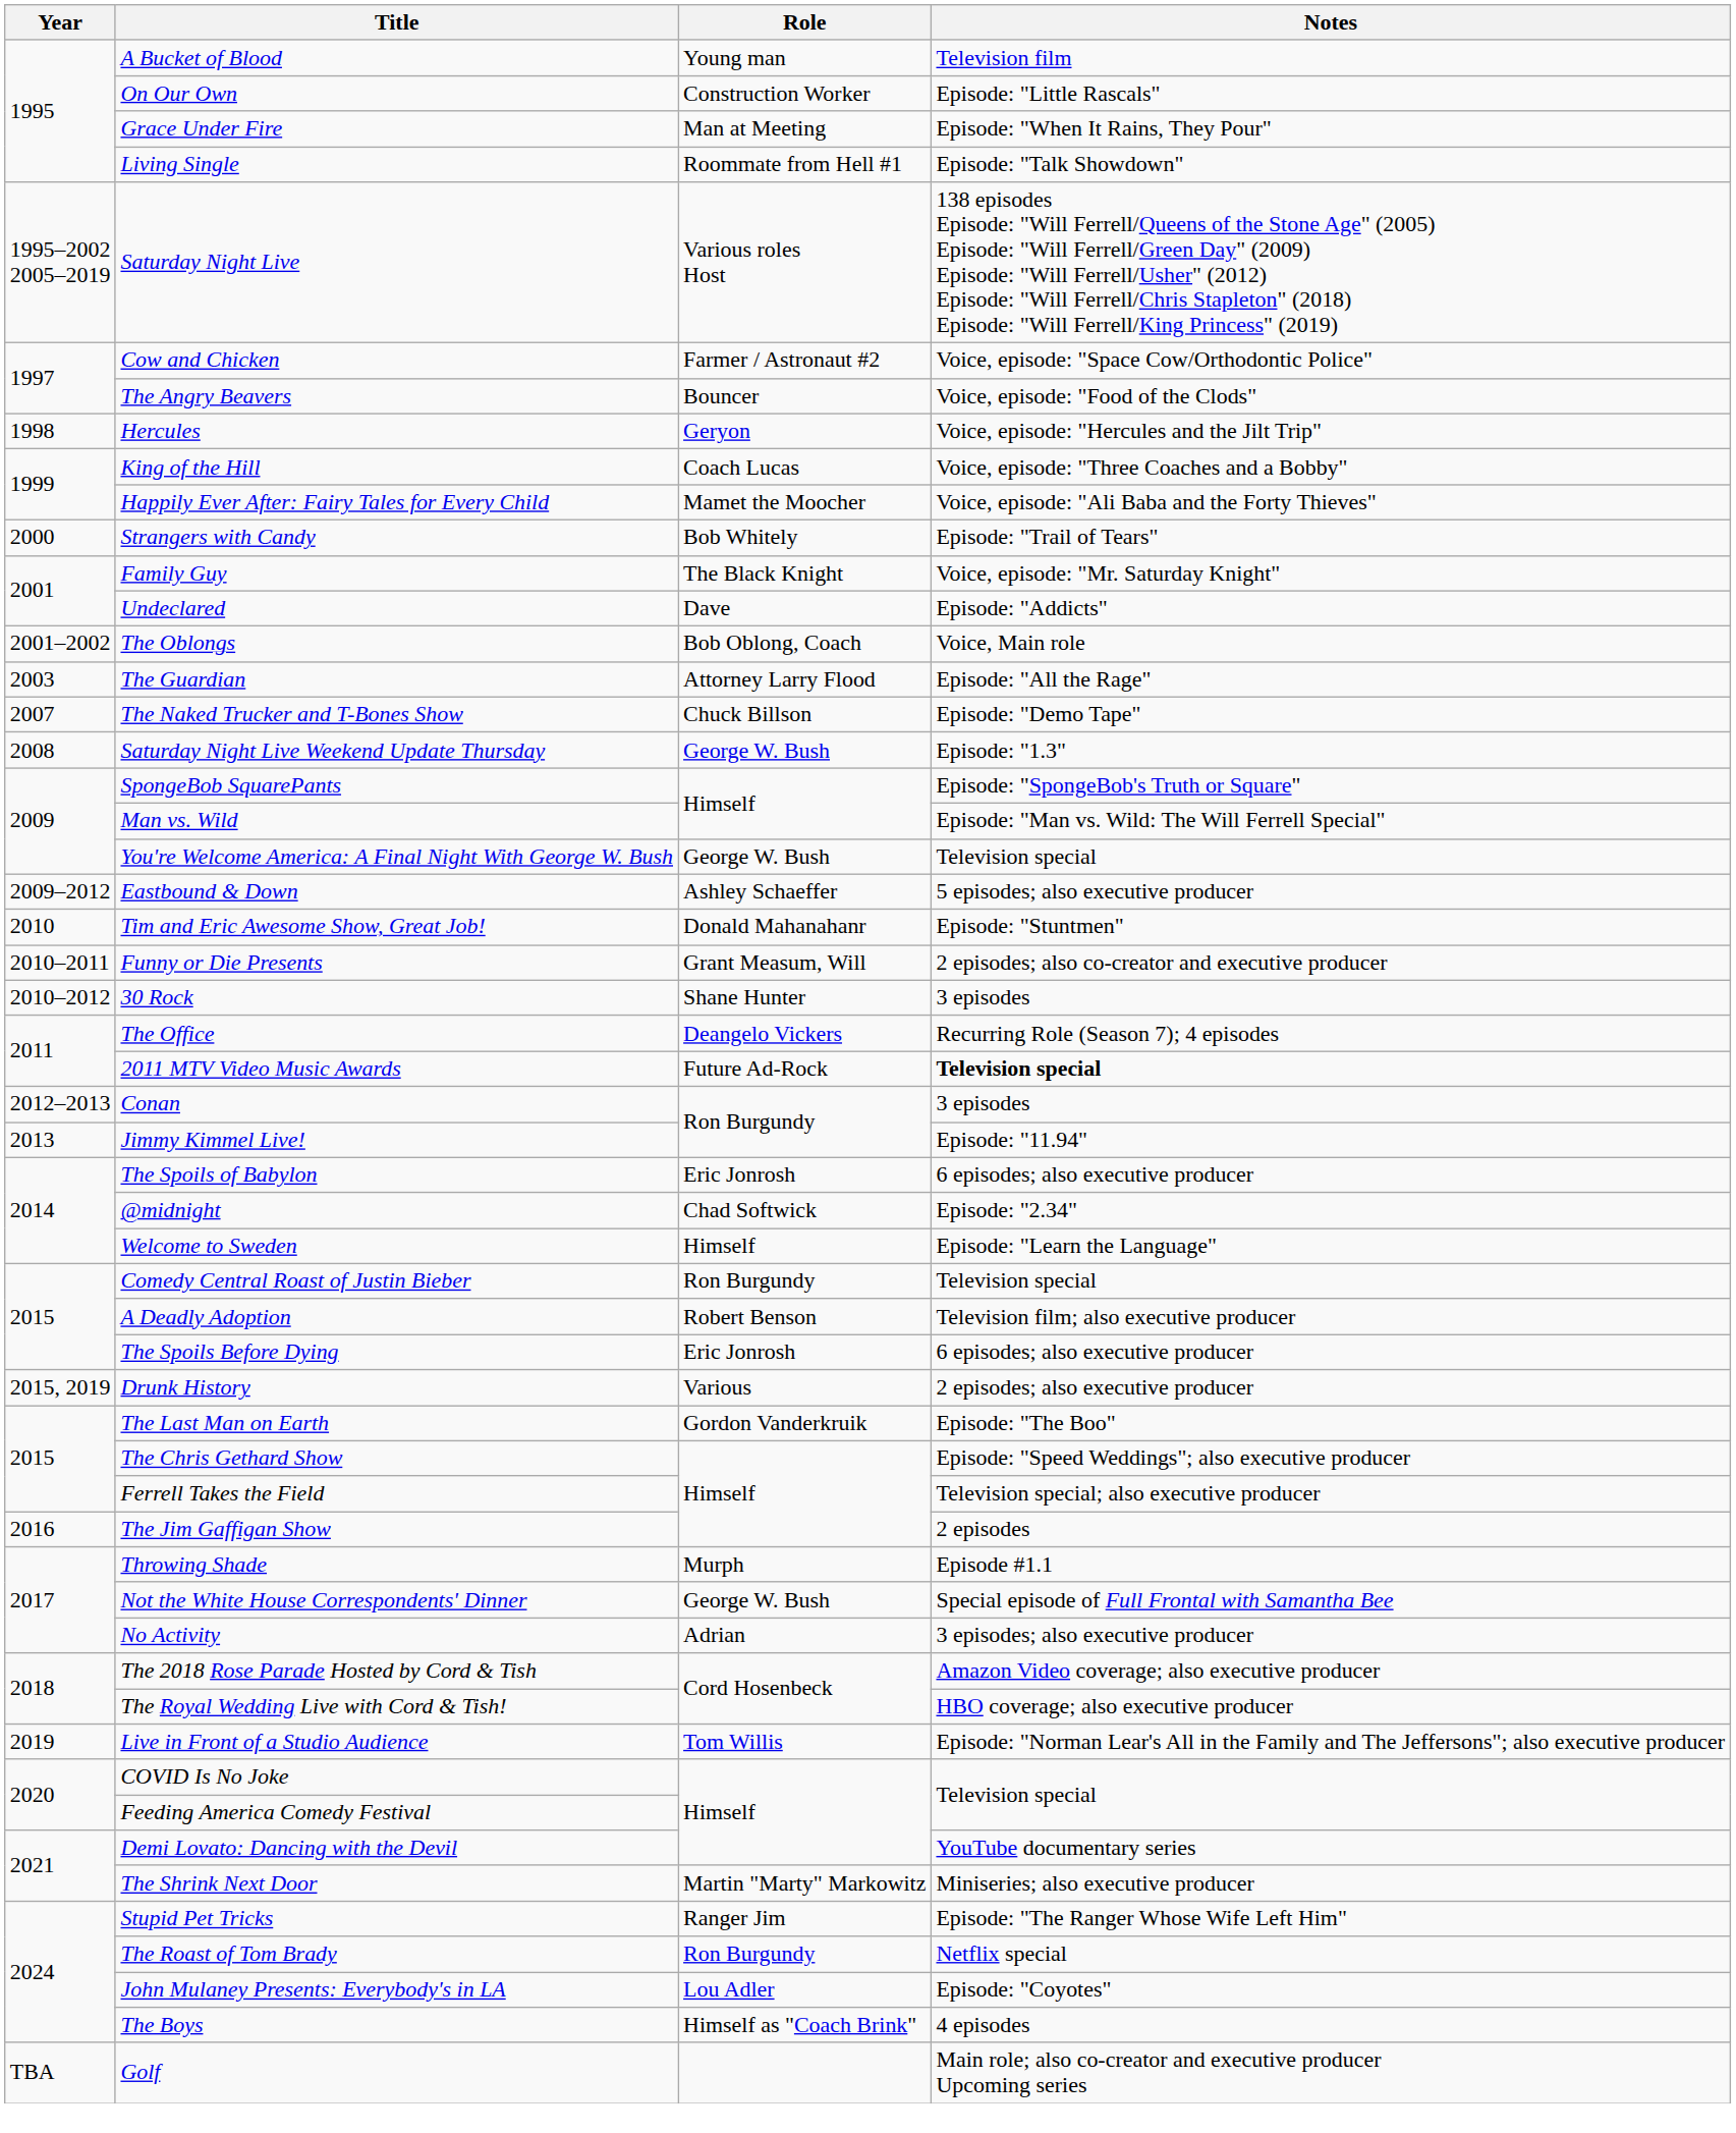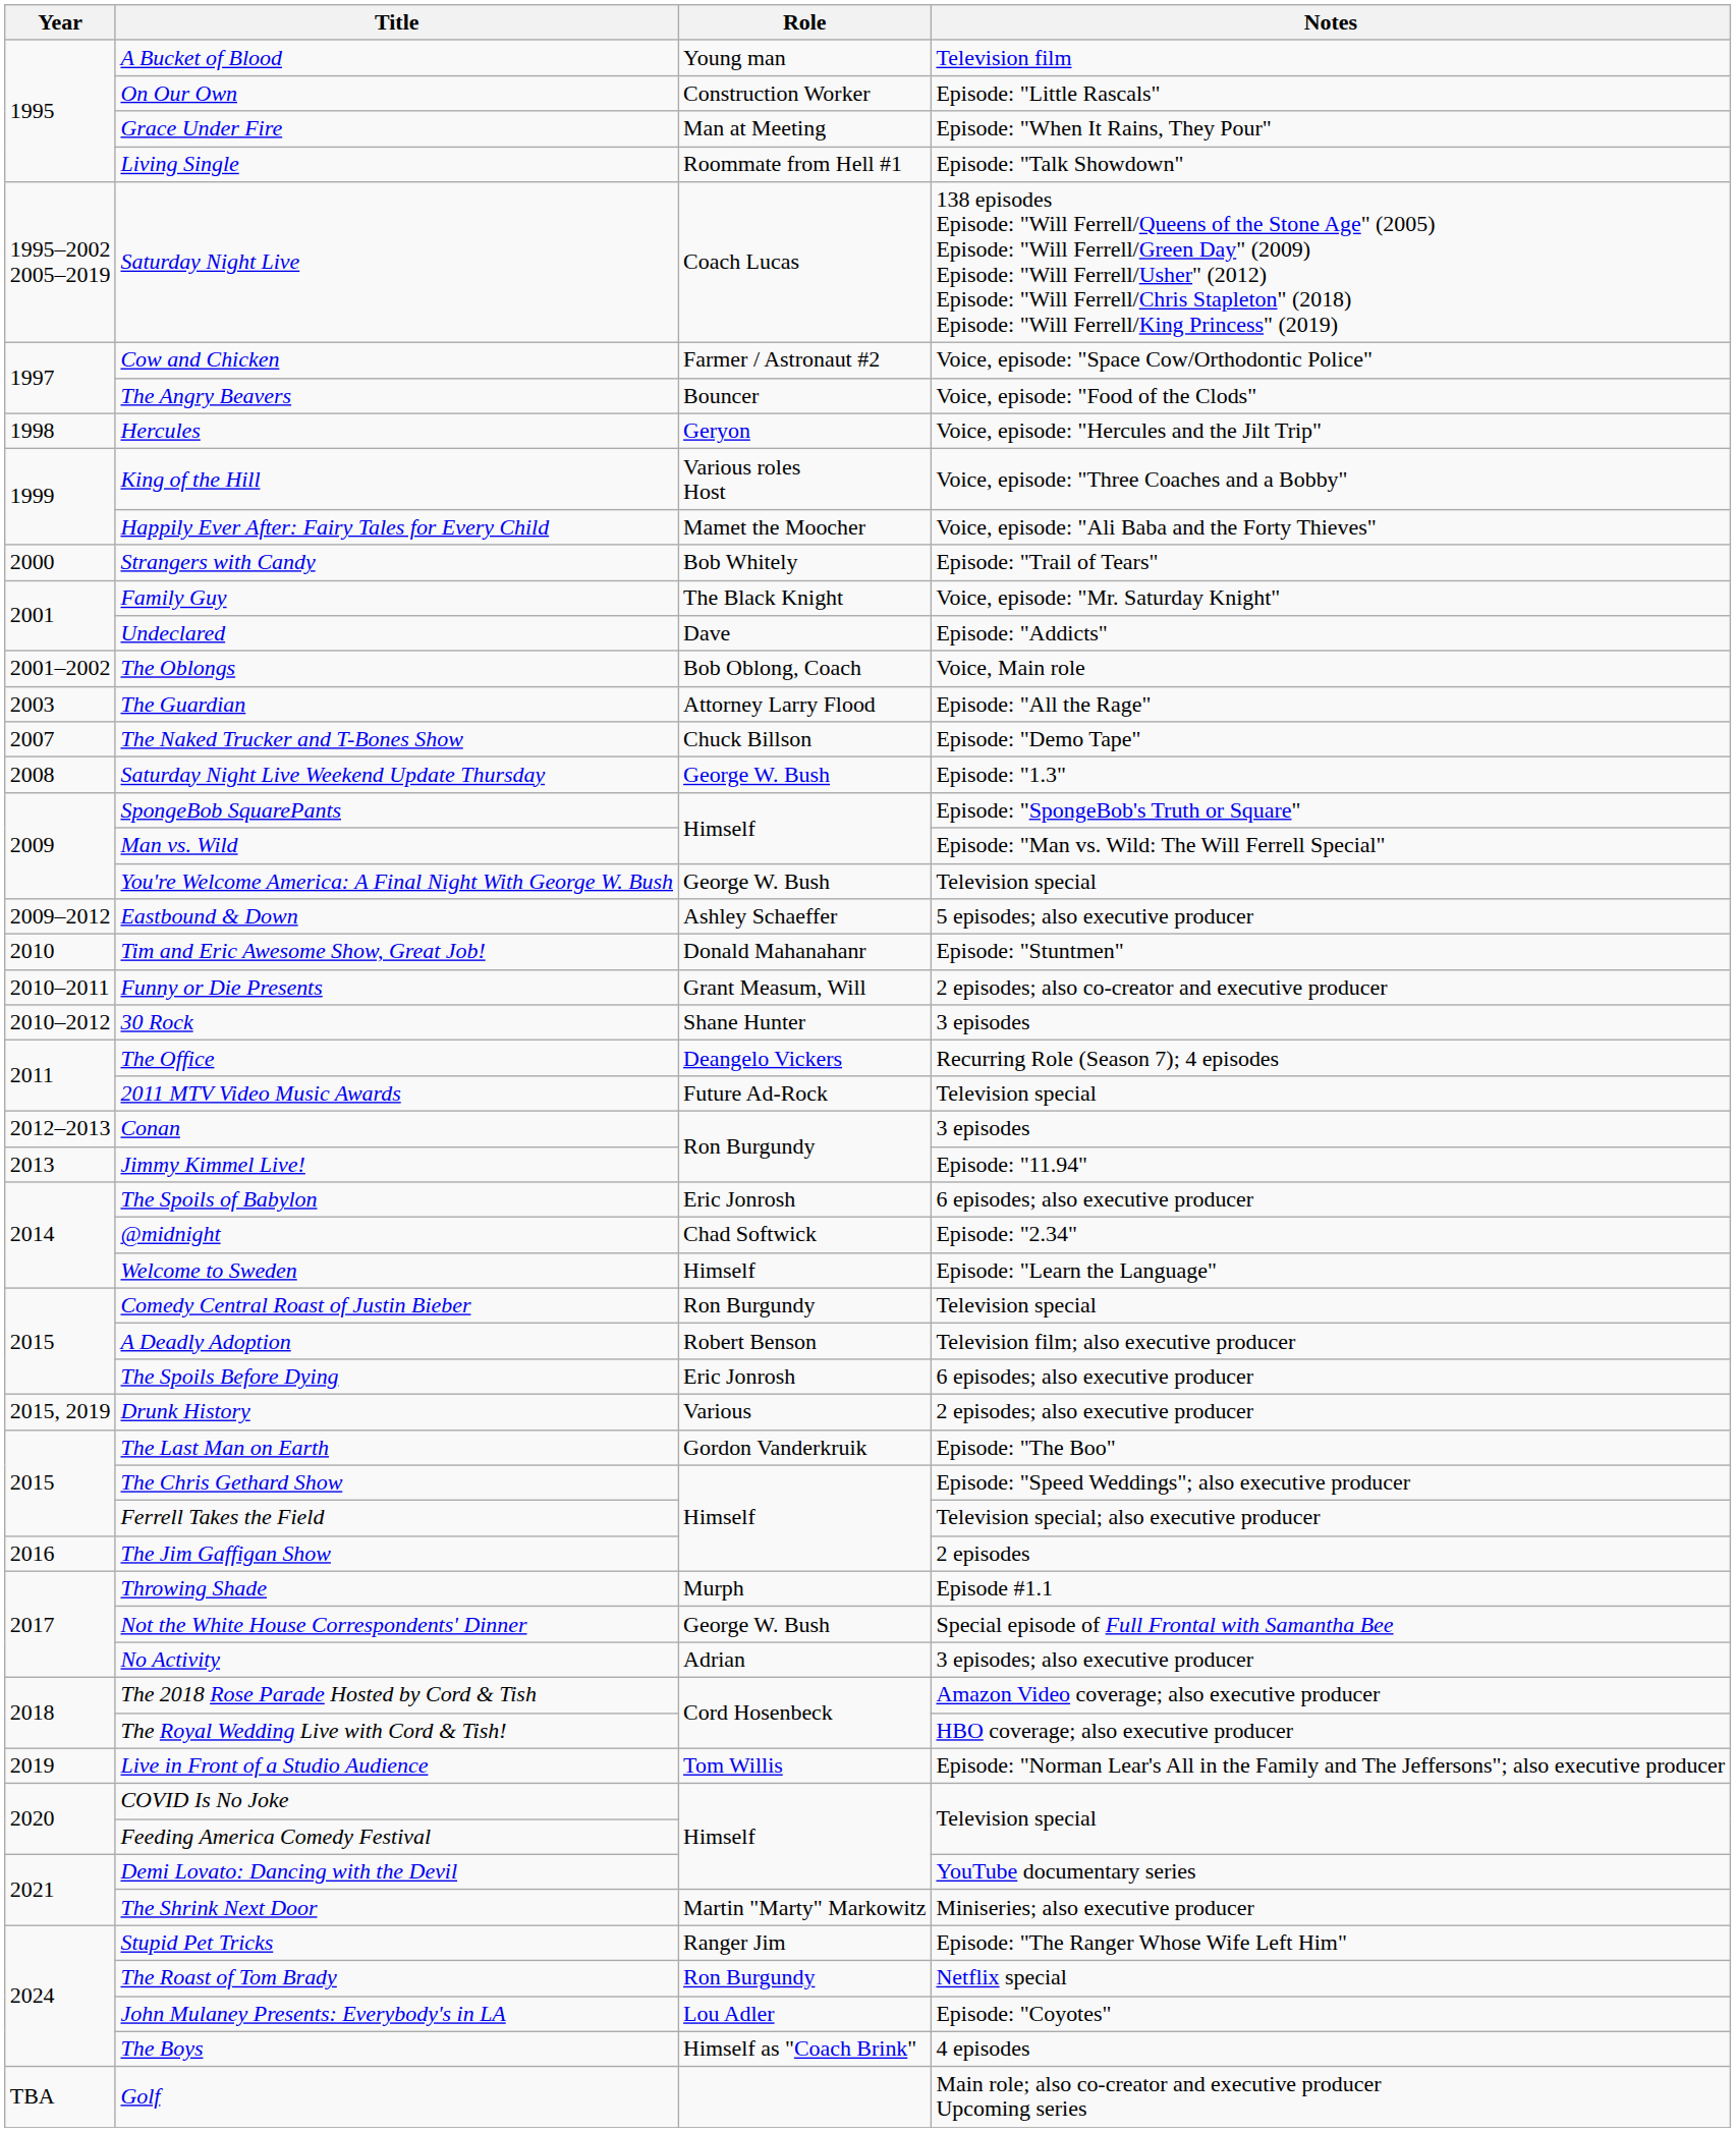 <table class="wikitable sortable">
 <tr>
 <th>Year</th>
 <th>Title</th>
 <th>Role</th>
 <th class="unsortable">Notes</th>
 </tr>
 <tr>
 <td rowspan="4">1995</td>
 <td><em><a href='#'>A Bucket of Blood</a></em></td>
 <td>Young man</td>
 <td><a href='#'>Television film</a></td>
 </tr>
 <tr>
 <td><em><a href='#'>On Our Own</a></em></td>
 <td>Construction Worker</td>
 <td>Episode: "Little Rascals"</td>
 </tr>
 <tr>
 <td><em><a href='#'>Grace Under Fire</a></em></td>
 <td>Man at Meeting</td>
 <td>Episode: "When It Rains, They Pour"</td>
 </tr>
 <tr>
 <td><em><a href='#'>Living Single</a></em></td>
 <td>Roommate from Hell #1</td>
 <td>Episode: "Talk Showdown"</td>
 </tr>
 <tr>
 <td>1995–2002 <br> 2005–2019</td>
 <td><em><a href='#'>Saturday Night Live</a></em></td>
-<td>Various roles<br>Host</td>
+<td>Coach Lucas</td>
 <td>138 episodes<br>Episode: "Will Ferrell/<a href='#'>Queens of the Stone Age</a>" (2005) <br>Episode: "Will Ferrell/<a href='#'>Green Day</a>" (2009)<br>Episode: "Will Ferrell/<a href='#'>Usher</a>" (2012) <br>Episode: "Will Ferrell/<a href='#'>Chris Stapleton</a>" (2018) <br>Episode: "Will Ferrell/<a href='#'>King Princess</a>" (2019)</td>
 </tr>
 <tr>
 <td rowspan="2">1997</td>
 <td><em><a href='#'>Cow and Chicken</a></em></td>
 <td>Farmer / Astronaut #2</td>
 <td>Voice, episode: "Space Cow/Orthodontic Police"</td>
 </tr>
 <tr>
 <td><em><a href='#'>The Angry Beavers</a></em></td>
 <td>Bouncer</td>
 <td>Voice, episode: "Food of the Clods"</td>
 </tr>
 <tr>
 <td>1998</td>
 <td><em><a href='#'>Hercules</a></em></td>
 <td><a href='#'>Geryon</a></td>
 <td>Voice, episode: "Hercules and the Jilt Trip"</td>
 </tr>
 <tr>
 <td rowspan="2">1999</td>
 <td><em><a href='#'>King of the Hill</a></em></td>
-<td>Coach Lucas</td>
+<td>Various roles<br>Host</td>
 <td>Voice, episode: "Three Coaches and a Bobby"</td>
 </tr>
 <tr>
 <td><em><a href='#'>Happily Ever After: Fairy Tales for Every Child</a></em></td>
 <td>Mamet the Moocher</td>
 <td>Voice, episode: "Ali Baba and the Forty Thieves"</td>
 </tr>
 <tr>
 <td>2000</td>
 <td><em><a href='#'>Strangers with Candy</a></em></td>
 <td>Bob Whitely</td>
 <td>Episode: "Trail of Tears"</td>
 </tr>
 <tr>
 <td rowspan="2">2001</td>
 <td><em><a href='#'>Family Guy</a></em></td>
 <td>The Black Knight</td>
 <td>Voice, episode: "Mr. Saturday Knight"</td>
 </tr>
 <tr>
 <td><em><a href='#'>Undeclared</a></em></td>
 <td>Dave</td>
 <td>Episode: "Addicts"</td>
 </tr>
 <tr>
 <td>2001–2002</td>
 <td><em><a href='#'>The Oblongs</a></em></td>
 <td>Bob Oblong, Coach</td>
 <td>Voice, Main role</td>
 </tr>
 <tr>
 <td>2003</td>
 <td><em><a href='#'>The Guardian</a></em></td>
 <td>Attorney Larry Flood</td>
 <td>Episode: "All the Rage"</td>
 </tr>
 <tr>
 <td>2007</td>
 <td><em><a href='#'>The Naked Trucker and T-Bones Show</a></em></td>
 <td>Chuck Billson</td>
 <td>Episode: "Demo Tape"</td>
 </tr>
 <tr>
 <td>2008</td>
 <td><em><a href='#'>Saturday Night Live Weekend Update Thursday</a></em></td>
 <td><a href='#'>George W. Bush</a></td>
 <td>Episode: "1.3"</td>
 </tr>
 <tr>
 <td rowspan="3">2009</td>
 <td><em><a href='#'>SpongeBob SquarePants</a></em></td>
 <td rowspan="2">Himself</td>
 <td>Episode: "<a href='#'>SpongeBob's Truth or Square</a>"</td>
 </tr>
 <tr>
 <td><em><a href='#'>Man vs. Wild</a></em></td>
 <td>Episode: "Man vs. Wild: The Will Ferrell Special"</td>
 </tr>
 <tr>
 <td><em><a href='#'>You're Welcome America: A Final Night With George W. Bush</a></em></td>
 <td>George W. Bush</td>
 <td>Television special</td>
 </tr>
 <tr>
 <td>2009–2012</td>
 <td><em><a href='#'>Eastbound & Down</a></em></td>
 <td>Ashley Schaeffer</td>
 <td>5 episodes; also executive producer</td>
 </tr>
 <tr>
 <td>2010</td>
 <td><em><a href='#'>Tim and Eric Awesome Show, Great Job!</a></em></td>
 <td>Donald Mahanahanr</td>
 <td>Episode: "Stuntmen"</td>
 </tr>
 <tr>
 <td>2010–2011</td>
 <td><em><a href='#'>Funny or Die Presents</a></em></td>
 <td>Grant Measum, Will</td>
 <td>2 episodes; also co-creator and executive producer</td>
 </tr>
 <tr>
 <td>2010–2012</td>
 <td><em><a href='#'>30 Rock</a></em></td>
 <td>Shane Hunter</td>
 <td>3 episodes</td>
 </tr>
 <tr>
 <td rowspan="2">2011</td>
 <td><em><a href='#'>The Office</a></em></td>
 <td><a href='#'>Deangelo Vickers</a></td>
 <td>Recurring Role (Season 7); 4 episodes</td>
 </tr>
 <tr>
 <td><em><a href='#'>2011 MTV Video Music Awards</a></em></td>
 <td>Future Ad-Rock</td>
-<td><strong>Television special</strong></td>
+<td>Television special</td>
 </tr>
 <tr>
 <td>2012–2013</td>
 <td><em><a href='#'>Conan</a></em></td>
 <td rowspan="2">Ron Burgundy</td>
 <td>3 episodes</td>
 </tr>
 <tr>
 <td>2013</td>
 <td><em><a href='#'>Jimmy Kimmel Live!</a></em></td>
 <td>Episode: "11.94"</td>
 </tr>
 <tr>
 <td rowspan="3">2014</td>
 <td><em><a href='#'>The Spoils of Babylon</a></em></td>
 <td>Eric Jonrosh</td>
 <td>6 episodes; also executive producer</td>
 </tr>
 <tr>
 <td><em><a href='#'>@midnight</a></em></td>
 <td>Chad Softwick</td>
 <td>Episode: "2.34"</td>
 </tr>
 <tr>
 <td><em><a href='#'>Welcome to Sweden</a></em></td>
 <td>Himself</td>
 <td>Episode: "Learn the Language"</td>
 </tr>
 <tr>
 <td rowspan="3">2015</td>
 <td><em><a href='#'>Comedy Central Roast of Justin Bieber</a></em></td>
 <td>Ron Burgundy</td>
 <td>Television special</td>
 </tr>
 <tr>
 <td><em><a href='#'>A Deadly Adoption</a></em></td>
 <td>Robert Benson</td>
 <td>Television film; also executive producer</td>
 </tr>
 <tr>
 <td><em><a href='#'>The Spoils Before Dying</a></em></td>
 <td>Eric Jonrosh</td>
 <td>6 episodes; also executive producer</td>
 </tr>
 <tr>
 <td>2015, 2019</td>
 <td><em><a href='#'>Drunk History</a></em></td>
 <td>Various</td>
 <td>2 episodes; also executive producer</td>
 </tr>
 <tr>
 <td rowspan="3">2015</td>
 <td><em><a href='#'>The Last Man on Earth</a></em></td>
 <td>Gordon Vanderkruik</td>
 <td>Episode: "The Boo"</td>
 </tr>
 <tr>
 <td><em><a href='#'>The Chris Gethard Show</a></em></td>
 <td rowspan="3">Himself</td>
 <td>Episode: "Speed Weddings"; also executive producer</td>
 </tr>
 <tr>
 <td><em>Ferrell Takes the Field</em></td>
 <td>Television special; also executive producer</td>
 </tr>
 <tr>
 <td>2016</td>
 <td><em><a href='#'>The Jim Gaffigan Show</a></em></td>
 <td>2 episodes</td>
 </tr>
 <tr>
 <td rowspan="3">2017</td>
 <td><em><a href='#'>Throwing Shade</a></em></td>
 <td>Murph</td>
 <td>Episode #1.1</td>
 </tr>
 <tr>
 <td><em><a href='#'>Not the White House Correspondents' Dinner</a></em></td>
 <td>George W. Bush</td>
 <td>Special episode of <em><a href='#'>Full Frontal with Samantha Bee</a></em></td>
 </tr>
 <tr>
 <td><em><a href='#'>No Activity</a></em></td>
 <td>Adrian</td>
 <td>3 episodes; also executive producer</td>
 </tr>
 <tr>
 <td rowspan="2">2018</td>
 <td><em>The 2018 <a href='#'>Rose Parade</a> Hosted by Cord & Tish</em></td>
 <td rowspan="2">Cord Hosenbeck</td>
 <td><a href='#'>Amazon Video</a> coverage; also executive producer</td>
 </tr>
 <tr>
 <td><em>The <a href='#'>Royal Wedding</a> Live with Cord & Tish!</em></td>
 <td><a href='#'>HBO</a> coverage; also executive producer</td>
 </tr>
 <tr>
 <td>2019</td>
 <td><em><a href='#'>Live in Front of a Studio Audience</a></em></td>
 <td><a href='#'>Tom Willis</a></td>
 <td>Episode: "Norman Lear's All in the Family and The Jeffersons"; also executive producer</td>
 </tr>
 <tr>
 <td rowspan="2">2020</td>
 <td><em>COVID Is No Joke</em></td>
 <td rowspan="3">Himself</td>
 <td rowspan="2">Television special</td>
 </tr>
 <tr>
 <td><em>Feeding America Comedy Festival</em></td>
 </tr>
 <tr>
 <td rowspan="2">2021</td>
 <td><em><a href='#'>Demi Lovato: Dancing with the Devil</a></em></td>
 <td><a href='#'>YouTube</a> documentary series</td>
 </tr>
 <tr>
 <td><em><a href='#'>The Shrink Next Door</a></em></td>
 <td>Martin "Marty" Markowitz</td>
 <td>Miniseries; also executive producer</td>
 </tr>
 <tr>
 <td rowspan="4">2024</td>
 <td><em><a href='#'>Stupid Pet Tricks</a></em></td>
 <td>Ranger Jim</td>
 <td>Episode: "The Ranger Whose Wife Left Him"</td>
 </tr>
 <tr>
 <td><em><a href='#'>The Roast of Tom Brady</a></em></td>
 <td><a href='#'>Ron Burgundy</a></td>
 <td><a href='#'>Netflix</a> special</td>
 </tr>
 <tr>
 <td><em><a href='#'>John Mulaney Presents: Everybody's in LA</a></em></td>
 <td><a href='#'>Lou Adler</a></td>
 <td>Episode: "Coyotes"</td>
 </tr>
 <tr>
 <td><em><a href='#'>The Boys</a></em></td>
 <td>Himself as "<a href='#'>Coach Brink</a>"</td>
 <td>4 episodes</td>
 </tr>
 <tr>
 <td>TBA</td>
 <td><em><a href='#'>Golf</a></em></td>
 <td></td>
 <td>Main role; also co-creator and executive producer<br>Upcoming series</td>
 </tr>
 </table>
